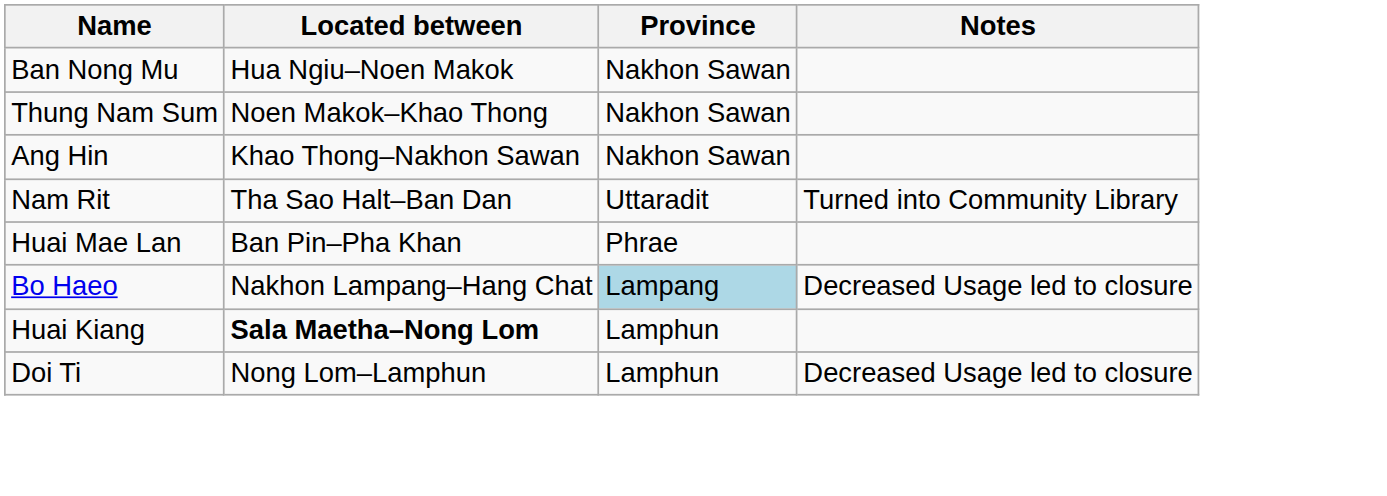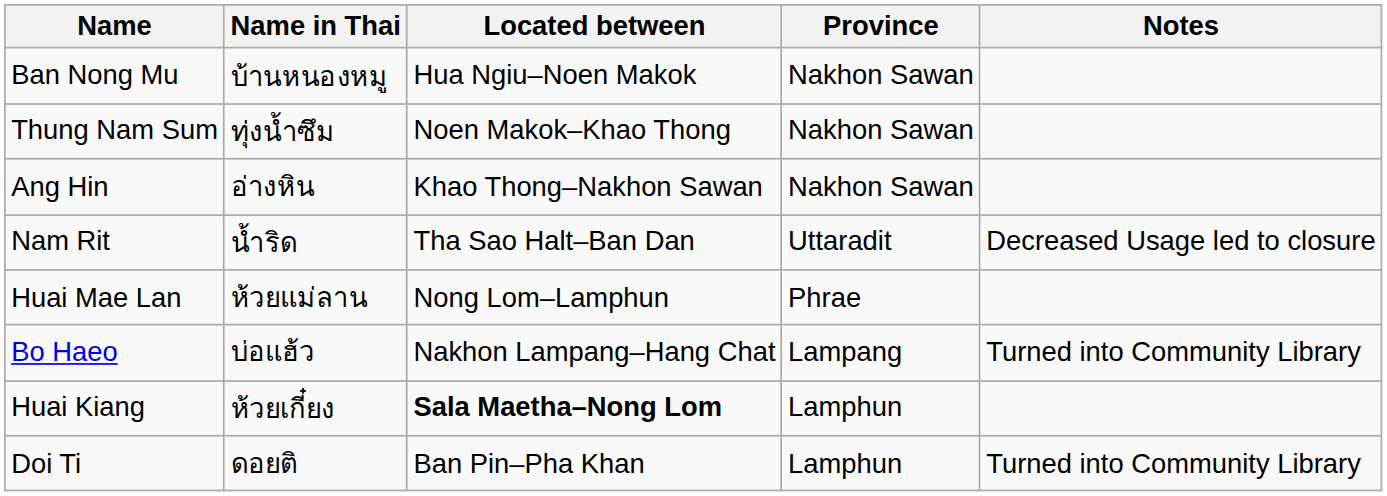 <table class="wikitable">
 <tr>
 <th>Name</th>
+<th>Name in Thai</th>
 <th>Located between</th>
 <th>Province</th>
 <th>Notes</th>
 </tr>
 <tr>
 <td>Ban Nong Mu</td>
+<td>บ้านหนองหมู</td>
 <td>Hua Ngiu–Noen Makok</td>
 <td>Nakhon Sawan</td>
 <td></td>
 </tr>
 <tr>
 <td>Thung Nam Sum</td>
+<td>ทุ่งน้ำซึม</td>
 <td>Noen Makok–Khao Thong</td>
 <td>Nakhon Sawan</td>
 <td></td>
 </tr>
 <tr>
 <td>Ang Hin</td>
+<td>อ่างหิน</td>
 <td>Khao Thong–Nakhon Sawan</td>
 <td>Nakhon Sawan</td>
 <td></td>
 </tr>
 <tr>
 <td>Nam Rit</td>
+<td>น้ำริด</td>
 <td>Tha Sao Halt–Ban Dan</td>
 <td>Uttaradit</td>
-<td>Turned into Community Library</td>
+<td>Decreased Usage led to closure</td>
 </tr>
 <tr>
 <td>Huai Mae Lan</td>
-<td>Ban Pin–Pha Khan</td>
+<td>ห้วยแม่ลาน</td>
+<td>Nong Lom–Lamphun</td>
 <td>Phrae</td>
 <td></td>
 </tr>
 <tr>
 <td><a href='#'>Bo Haeo</a></td>
+<td>บ่อแฮ้ว</td>
 <td>Nakhon Lampang–Hang Chat</td>
-<td style="background: lightblue;">Lampang</td>
-<td>Decreased Usage led to closure</td>
+<td>Lampang</td>
+<td>Turned into Community Library</td>
 </tr>
 <tr>
 <td>Huai Kiang</td>
+<td>ห้วยเกี๋ยง</td>
 <td><strong>Sala Maetha–Nong Lom</strong></td>
 <td>Lamphun</td>
 <td></td>
 </tr>
 <tr>
 <td>Doi Ti</td>
-<td>Nong Lom–Lamphun</td>
+<td>ดอยติ</td>
+<td>Ban Pin–Pha Khan</td>
 <td>Lamphun</td>
-<td>Decreased Usage led to closure</td>
+<td>Turned into Community Library</td>
 </tr>
 </table>
